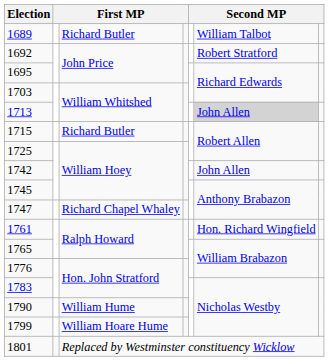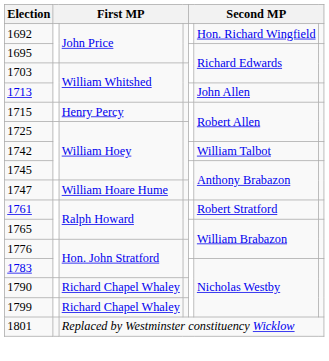 <table class="wikitable">
 <tr>
 <th>Election</th>
 <th colspan=3>First MP</th>
 <th colspan=3>Second MP</th>
 </tr>
 <tr>
-<td><a href='#'>1689</a></td>
-<td style="background-color: white"></td>
-<td><a href='#'>Richard Butler</a></td>
-<td></td>
-<td style="background-color: white"></td>
-<td><a href='#'>William Talbot</a></td>
-<td></td>
-</tr>
-<tr>
 <td>1692</td>
 <td rowspan="2" style="background-color: white"></td>
 <td rowspan="2"><a href='#'>John Price</a></td>
 <td rowspan="2"></td>
 <td style="background-color: white"></td>
-<td><a href='#'>Robert Stratford</a></td>
+<td><a href='#'>Hon. Richard Wingfield</a></td>
 <td></td>
 </tr>
 <tr>
 <td>1695</td>
 <td rowspan="2" style="background-color: white"></td>
 <td rowspan="2"><a href='#'>Richard Edwards</a></td>
 <td rowspan="2"></td>
 </tr>
 <tr>
 <td>1703</td>
 <td rowspan="2" style="background-color: white"></td>
 <td rowspan="2"><a href='#'>William Whitshed</a></td>
 <td rowspan="2"></td>
 </tr>
 <tr>
 <td><a href='#'>1713</a></td>
 <td style="background-color: white"></td>
-<td style="background: lightgrey;"><a href='#'>John Allen</a></td>
+<td><a href='#'>John Allen</a></td>
 <td></td>
 </tr>
 <tr>
 <td>1715</td>
 <td style="background-color: white"></td>
-<td><a href='#'>Richard Butler</a></td>
+<td><a href='#'>Henry Percy</a></td>
 <td></td>
 <td rowspan="2" style="background-color: white"></td>
 <td rowspan="2"><a href='#'>Robert Allen</a></td>
 <td rowspan="2"></td>
 </tr>
 <tr>
 <td>1725</td>
 <td rowspan="3" style="background-color: white"></td>
 <td rowspan="3"><a href='#'>William Hoey</a></td>
 <td rowspan="3"></td>
 </tr>
 <tr>
 <td>1742</td>
 <td style="background-color: white"></td>
-<td><a href='#'>John Allen</a></td>
+<td><a href='#'>William Talbot</a></td>
 <td></td>
 </tr>
 <tr>
 <td>1745</td>
 <td rowspan="2" style="background-color: white"></td>
 <td rowspan="2"><a href='#'>Anthony Brabazon</a></td>
 <td rowspan="2"></td>
 </tr>
 <tr>
 <td>1747</td>
 <td style="background-color: white"></td>
-<td><a href='#'>Richard Chapel Whaley</a></td>
+<td><a href='#'>William Hoare Hume</a></td>
 <td></td>
 </tr>
 <tr>
 <td><a href='#'>1761</a></td>
 <td rowspan="2" style="background-color: white"></td>
 <td rowspan="2"><a href='#'>Ralph Howard</a></td>
 <td rowspan="2"></td>
 <td style="background-color: white"></td>
-<td><a href='#'>Hon. Richard Wingfield</a></td>
+<td><a href='#'>Robert Stratford</a></td>
 <td></td>
 </tr>
 <tr>
 <td>1765</td>
 <td rowspan="2" style="background-color: white"></td>
 <td rowspan="2"><a href='#'>William Brabazon</a></td>
 <td rowspan="2"></td>
 </tr>
 <tr>
 <td>1776</td>
 <td rowspan="2" style="background-color: white"></td>
 <td rowspan="2"><a href='#'>Hon. John Stratford</a></td>
 <td rowspan="2"></td>
 </tr>
 <tr>
 <td><a href='#'>1783</a></td>
 <td rowspan="3" style="background-color: white"></td>
 <td rowspan="3"><a href='#'>Nicholas Westby</a></td>
 <td rowspan="3"></td>
 </tr>
 <tr>
 <td>1790</td>
 <td style="background-color: white"></td>
-<td><a href='#'>William Hume</a></td>
+<td><a href='#'>Richard Chapel Whaley</a></td>
 <td></td>
 </tr>
 <tr>
 <td>1799</td>
 <td style="background-color: white"></td>
-<td><a href='#'>William Hoare Hume</a></td>
+<td><a href='#'>Richard Chapel Whaley</a></td>
 <td></td>
 </tr>
 <tr>
 <td>1801</td>
 <td></td>
 <td colspan = "5"><em>Replaced by Westminster constituency <a href='#'>Wicklow</a></em></td>
 </tr>
 </table>
